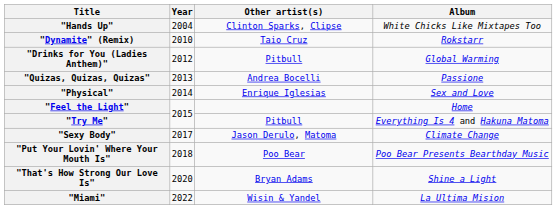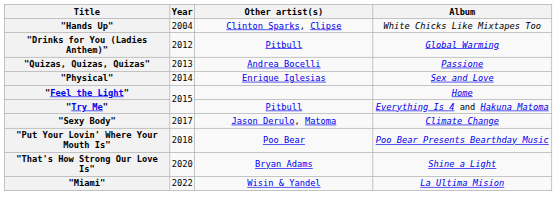 <table class="wikitable plainrowheaders" style="text-align:center;">
 <tr>
 <th scope="col" style="width:18.5em;">Title</th>
 <th scope="col" style="width:1em;">Year</th>
 <th scope="col" style="width:20em;">Other artist(s)</th>
 <th scope="col" style="width:20em;">Album</th>
 </tr>
 <tr>
 <th scope="row">"Hands Up"</th>
 <td>2004</td>
 <td><a href='#'>Clinton Sparks</a>, <a href='#'>Clipse</a></td>
 <td><em>White Chicks Like Mixtapes Too</em></td>
-</tr>
-<tr>
-<th scope="row">"<a href='#'>Dynamite</a>" (Remix)</th>
-<td>2010</td>
-<td><a href='#'>Taio Cruz</a></td>
-<td><em><a href='#'>Rokstarr</a></em></td>
 </tr>
 <tr>
 <th scope="row">"Drinks for You (Ladies Anthem)"</th>
 <td>2012</td>
 <td><a href='#'>Pitbull</a></td>
 <td><em><a href='#'>Global Warming</a></em></td>
 </tr>
 <tr>
 <th scope="row">"Quizas, Quizas, Quizas"</th>
 <td>2013</td>
 <td><a href='#'>Andrea Bocelli</a></td>
 <td><em><a href='#'>Passione</a></em></td>
 </tr>
 <tr>
 <th scope="row">"Physical"</th>
 <td>2014</td>
 <td><a href='#'>Enrique Iglesias</a></td>
 <td><em><a href='#'>Sex and Love</a></em></td>
 </tr>
 <tr>
 <th scope="row">"<a href='#'>Feel the Light</a>"</th>
 <td rowspan="2">2015</td>
 <td></td>
 <td><em><a href='#'>Home</a></em></td>
 </tr>
 <tr>
 <th scope="row">"<a href='#'>Try Me</a>"</th>
 <td><a href='#'>Pitbull</a></td>
 <td><em><a href='#'>Everything Is 4</a></em> and <em><a href='#'>Hakuna Matoma</a></em></td>
 </tr>
 <tr>
 <th scope="row">"Sexy Body"</th>
 <td>2017</td>
 <td><a href='#'>Jason Derulo</a>, <a href='#'>Matoma</a></td>
 <td><em><a href='#'>Climate Change</a></em></td>
 </tr>
 <tr>
 <th scope="row">"Put Your Lovin' Where Your Mouth Is"</th>
 <td>2018</td>
 <td><a href='#'>Poo Bear</a></td>
 <td><em><a href='#'>Poo Bear Presents Bearthday Music</a></em></td>
 </tr>
 <tr>
 <th scope="row">"That's How Strong Our Love Is"</th>
 <td>2020</td>
 <td><a href='#'>Bryan Adams</a></td>
 <td><em><a href='#'>Shine a Light</a></em></td>
 </tr>
 <tr>
 <th scope="row">"Miami"</th>
 <td>2022</td>
 <td><a href='#'>Wisin & Yandel</a></td>
 <td><em><a href='#'>La Ultima Mision</a></em></td>
 </tr>
 </table>
